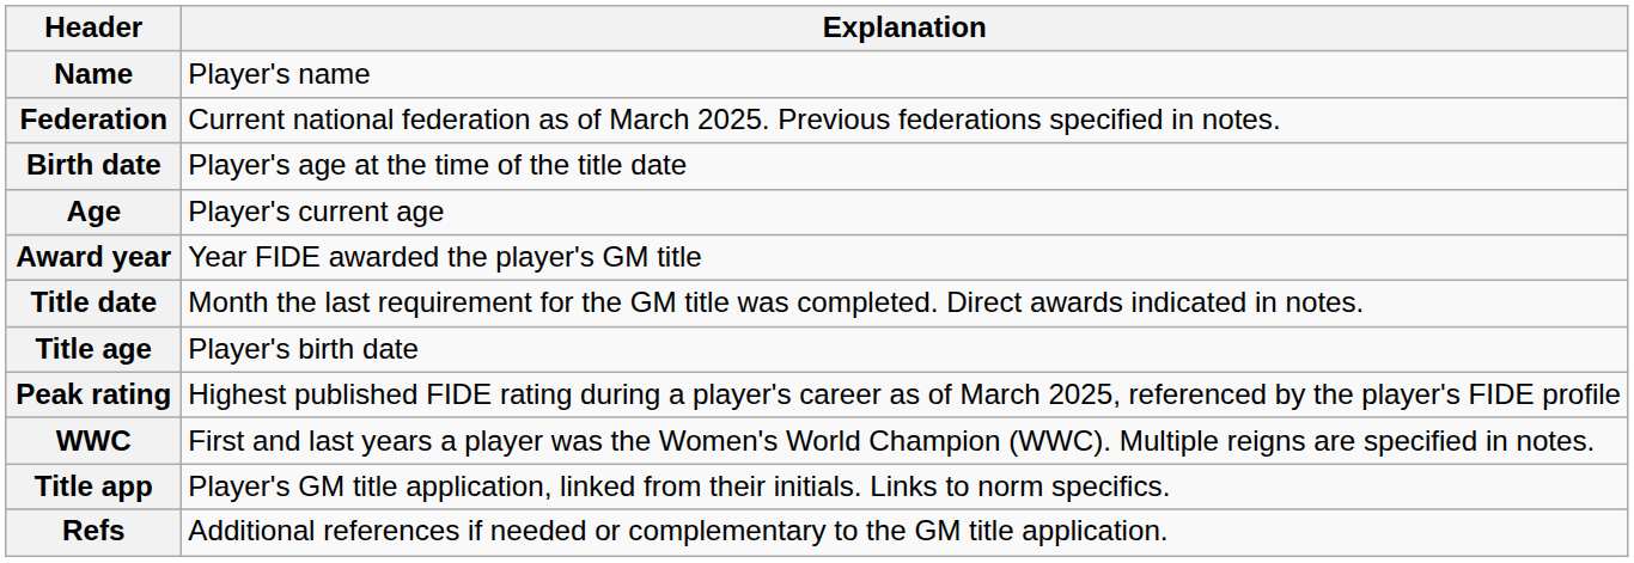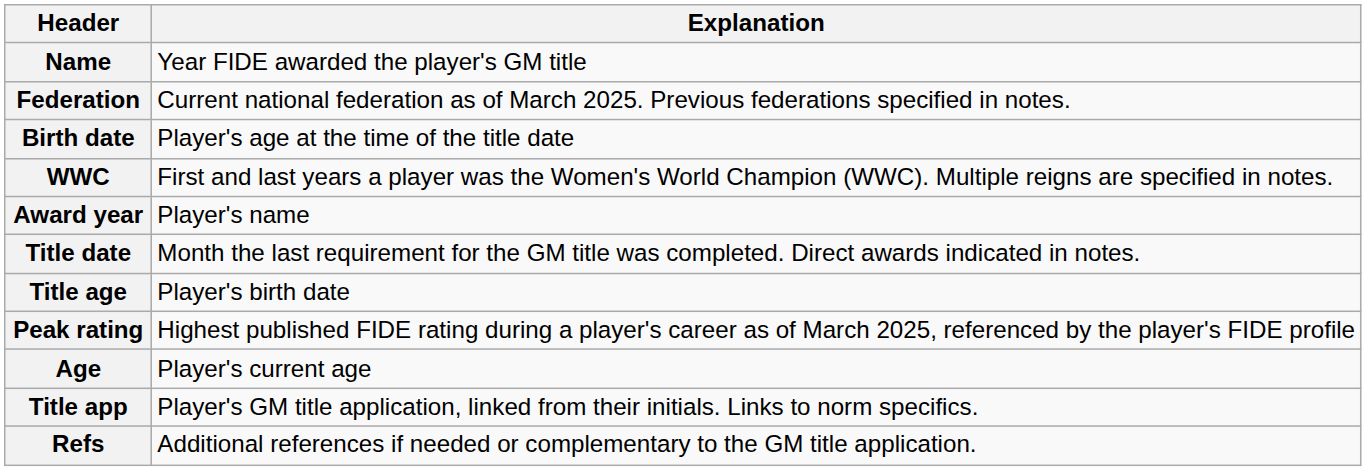 <table class="wikitable">
 <tr>
 <th scope="col" width = 90>Header</th>
 <th scope="col">Explanation</th>
 </tr>
 <tr>
 <th scope="row">Name</th>
-<td>Player's name</td>
+<td>Year FIDE awarded the player's GM title</td>
 </tr>
 <tr>
 <th scope="row">Federation</th>
 <td>Current national federation as of March 2025. Previous federations specified in notes.</td>
 </tr>
 <tr>
 <th scope="row">Birth date</th>
 <td>Player's age at the time of the title date</td>
 </tr>
 <tr>
-<th scope="row">Age</th>
-<td>Player's current age</td>
+<th scope="row">WWC</th>
+<td>First and last years a player was the Women's World Champion (WWC). Multiple reigns are specified in notes.</td>
 </tr>
 <tr>
 <th scope="row">Award year</th>
-<td>Year FIDE awarded the player's GM title</td>
+<td>Player's name</td>
 </tr>
 <tr>
 <th scope="row">Title date</th>
 <td>Month the last requirement for the GM title was completed. Direct awards indicated in notes.</td>
 </tr>
 <tr>
 <th scope="row">Title age</th>
 <td>Player's birth date</td>
 </tr>
 <tr>
 <th scope="row">Peak rating</th>
 <td>Highest published FIDE rating during a player's career as of March 2025, referenced by the player's FIDE profile</td>
 </tr>
 <tr>
-<th scope="row">WWC</th>
-<td>First and last years a player was the Women's World Champion (WWC). Multiple reigns are specified in notes.</td>
+<th scope="row">Age</th>
+<td>Player's current age</td>
 </tr>
 <tr>
 <th scope="row">Title app</th>
 <td>Player's GM title application, linked from their initials. Links to norm specifics.</td>
 </tr>
 <tr>
 <th scope="row">Refs</th>
 <td>Additional references if needed or complementary to the GM title application.</td>
 </tr>
 </table>
